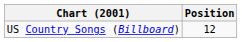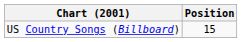 <table class="wikitable sortable">
 <tr>
 <th scope="col">Chart (2001)</th>
 <th scope="col">Position</th>
 </tr>
 <tr>
 <td>US <a href='#'>Country Songs</a> (<em><a href='#'>Billboard</a></em>)</td>
-<td align="center">12</td>
+<td align="center">15</td>
 </tr>
 </table>
